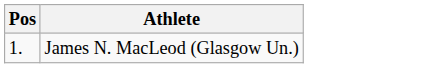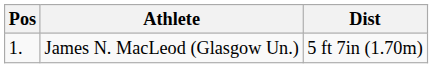 <table class="wikitable">
 <tr>
 <th>Pos</th>
 <th>Athlete</th>
+<th>Dist</th>
 </tr>
 <tr>
 <td>1.</td>
 <td>James N. MacLeod (Glasgow Un.)</td>
+<td>5 ft 7in (1.70m)</td>
 </tr>
 </table>
